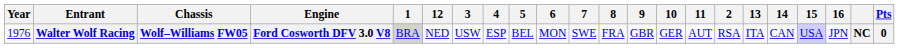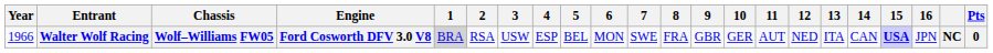 <table class="wikitable" style="text-align:center; font-size:90%">
 <tr>
 <th>Year</th>
 <th>Entrant</th>
 <th>Chassis</th>
 <th>Engine</th>
 <th>1</th>
-<th>12</th>
+<th>2</th>
 <th>3</th>
 <th>4</th>
 <th>5</th>
 <th>6</th>
 <th>7</th>
 <th>8</th>
 <th>9</th>
 <th>10</th>
 <th>11</th>
-<th>2</th>
+<th>12</th>
 <th>13</th>
 <th>14</th>
 <th>15</th>
 <th>16</th>
 <th></th>
 <th><a href='#'>Pts</a></th>
 </tr>
 <tr>
-<td><a href='#'>1976</a></td>
+<td><a href='#'>1966</a></td>
 <th><a href='#'>Walter Wolf Racing</a></th>
 <th><a href='#'>Wolf–Williams</a> <a href='#'>FW05</a></th>
 <th><a href='#'>Ford Cosworth DFV</a> 3.0 <a href='#'>V8</a></th>
 <td style="background: lightgrey;"><a href='#'>BRA</a></td>
-<td><a href='#'>NED</a></td>
+<td><a href='#'>RSA</a></td>
 <td><a href='#'>USW</a></td>
 <td><a href='#'>ESP</a></td>
 <td><a href='#'>BEL</a></td>
 <td><a href='#'>MON</a></td>
 <td><a href='#'>SWE</a></td>
 <td><a href='#'>FRA</a></td>
 <td><a href='#'>GBR</a></td>
 <td><a href='#'>GER</a></td>
 <td><a href='#'>AUT</a></td>
-<td><a href='#'>RSA</a></td>
+<td><a href='#'>NED</a></td>
 <td><a href='#'>ITA</a></td>
 <td><a href='#'>CAN</a></td>
-<td style="background:#CFCFFF;"><a href='#'>USA</a><br></td>
+<td style="background:#CFCFFF;"><strong><a href='#'>USA</a><br></strong></td>
 <td><a href='#'>JPN</a></td>
 <th>NC</th>
 <th>0</th>
 </tr>
 </table>
